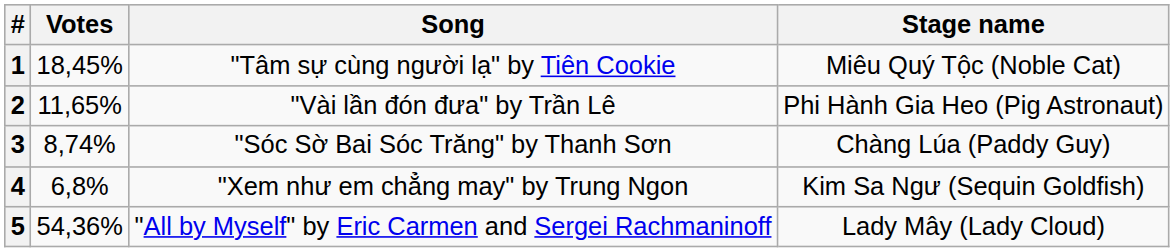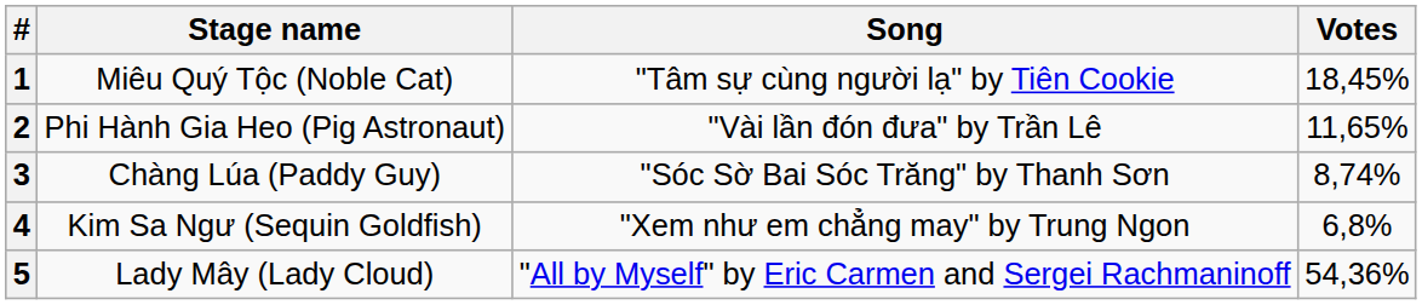 <table class="wikitable plainrowheaders" style="text-align: center;">
 <tr>
 <th>#</th>
+<th>Stage name</th>
+<th>Song</th>
 <th>Votes</th>
-<th>Song</th>
-<th>Stage name</th>
 </tr>
 <tr>
 <th>1</th>
+<td>Miêu Quý Tộc (Noble Cat)</td>
+<td>"Tâm sự cùng người lạ" by <a href='#'>Tiên Cookie</a></td>
 <td>18,45%</td>
-<td>"Tâm sự cùng người lạ" by <a href='#'>Tiên Cookie</a></td>
-<td>Miêu Quý Tộc (Noble Cat)</td>
 </tr>
 <tr>
 <th>2</th>
+<td>Phi Hành Gia Heo (Pig Astronaut)</td>
+<td>"Vài lần đón đưa" by Trần Lê</td>
 <td>11,65%</td>
-<td>"Vài lần đón đưa" by Trần Lê</td>
-<td>Phi Hành Gia Heo (Pig Astronaut)</td>
 </tr>
 <tr>
 <th>3</th>
+<td>Chàng Lúa (Paddy Guy)</td>
+<td>"Sóc Sờ Bai Sóc Trăng" by Thanh Sơn</td>
 <td>8,74%</td>
-<td>"Sóc Sờ Bai Sóc Trăng" by Thanh Sơn</td>
-<td>Chàng Lúa (Paddy Guy)</td>
 </tr>
 <tr>
 <th>4</th>
+<td>Kim Sa Ngư (Sequin Goldfish)</td>
+<td>"Xem như em chẳng may" by Trung Ngon</td>
 <td>6,8%</td>
-<td>"Xem như em chẳng may" by Trung Ngon</td>
-<td>Kim Sa Ngư (Sequin Goldfish)</td>
 </tr>
 <tr>
 <th>5</th>
+<td>Lady Mây (Lady Cloud)</td>
+<td>"<a href='#'>All by Myself</a>" by <a href='#'>Eric Carmen</a> and <a href='#'>Sergei Rachmaninoff</a></td>
 <td>54,36%</td>
-<td>"<a href='#'>All by Myself</a>" by <a href='#'>Eric Carmen</a> and <a href='#'>Sergei Rachmaninoff</a></td>
-<td>Lady Mây (Lady Cloud)</td>
 </tr>
 </table>
